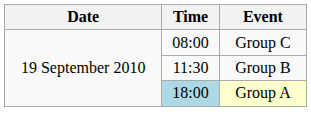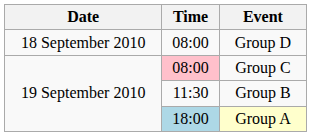 <table class = "wikitable" style="text-align:center;">
 <tr>
 <th width=150>Date</th>
 <th width=50>Time</th>
 <th width=80>Event</th>
 </tr>
 <tr>
+<td>18 September 2010</td>
+<td>08:00</td>
+<td>Group D</td>
+</tr>
+<tr>
 <td rowspan=3>19 September 2010</td>
-<td>08:00</td>
+<td style="background: pink;">08:00</td>
 <td>Group C</td>
 </tr>
 <tr>
 <td>11:30</td>
 <td>Group B</td>
 </tr>
 <tr>
 <td style="background: lightblue;">18:00</td>
 <td bgcolor=ffffcc>Group A</td>
 </tr>
 </table>
